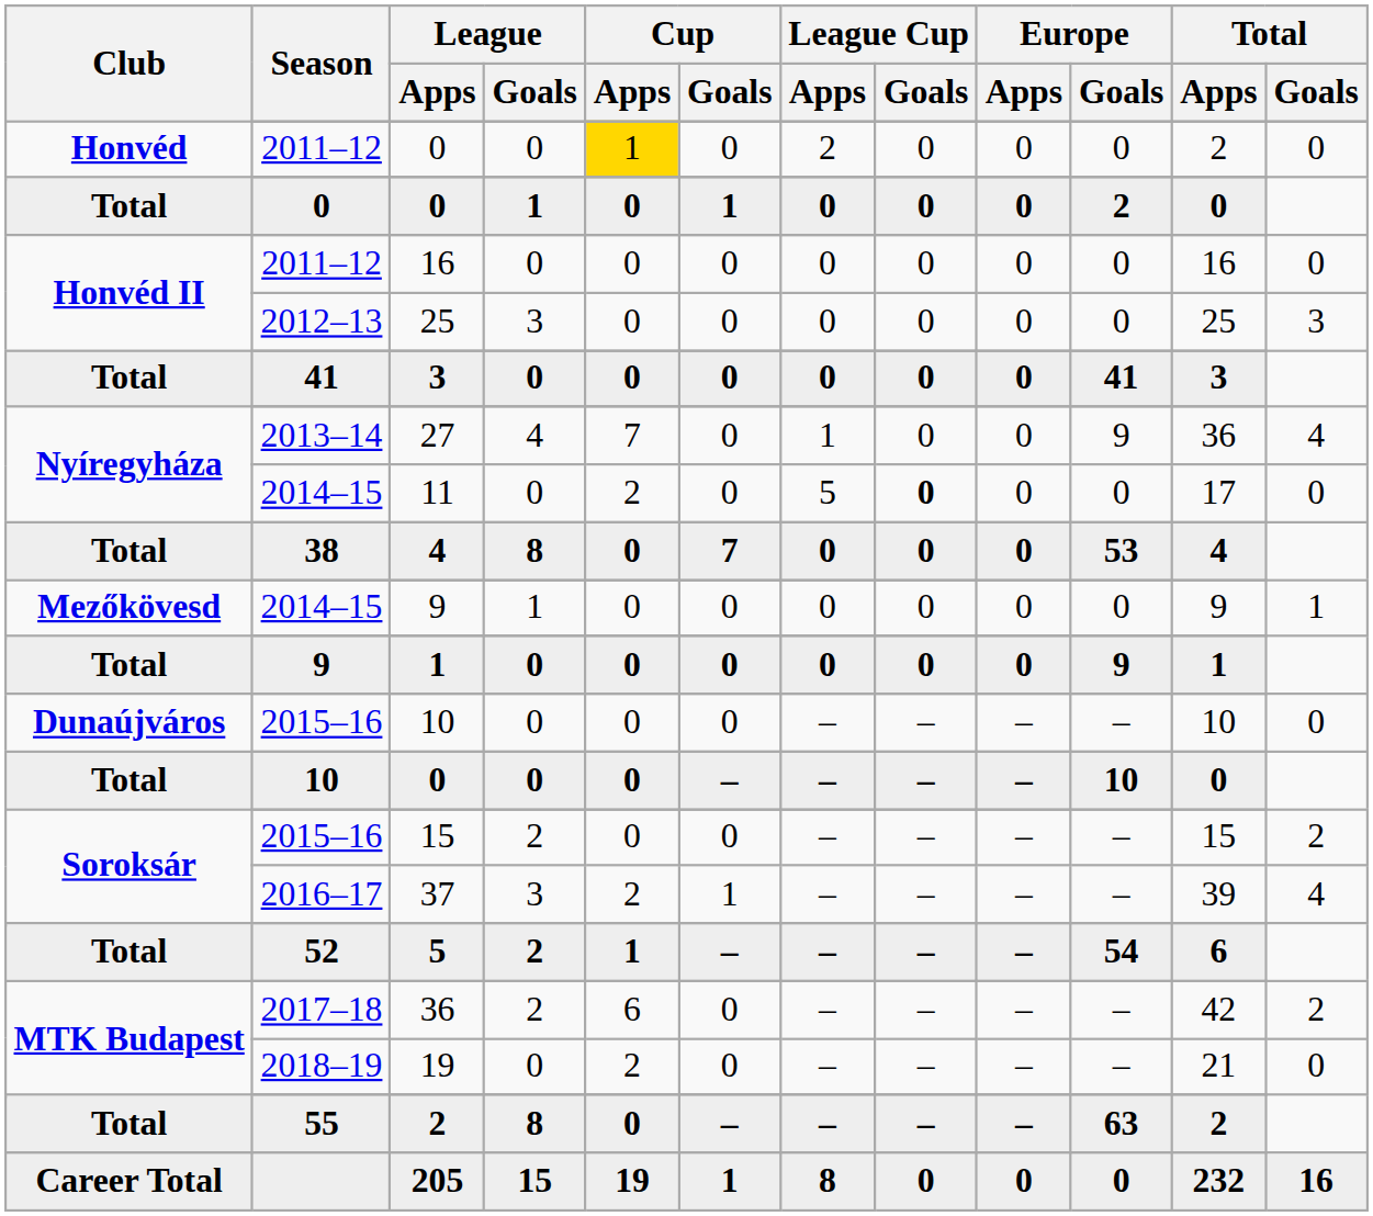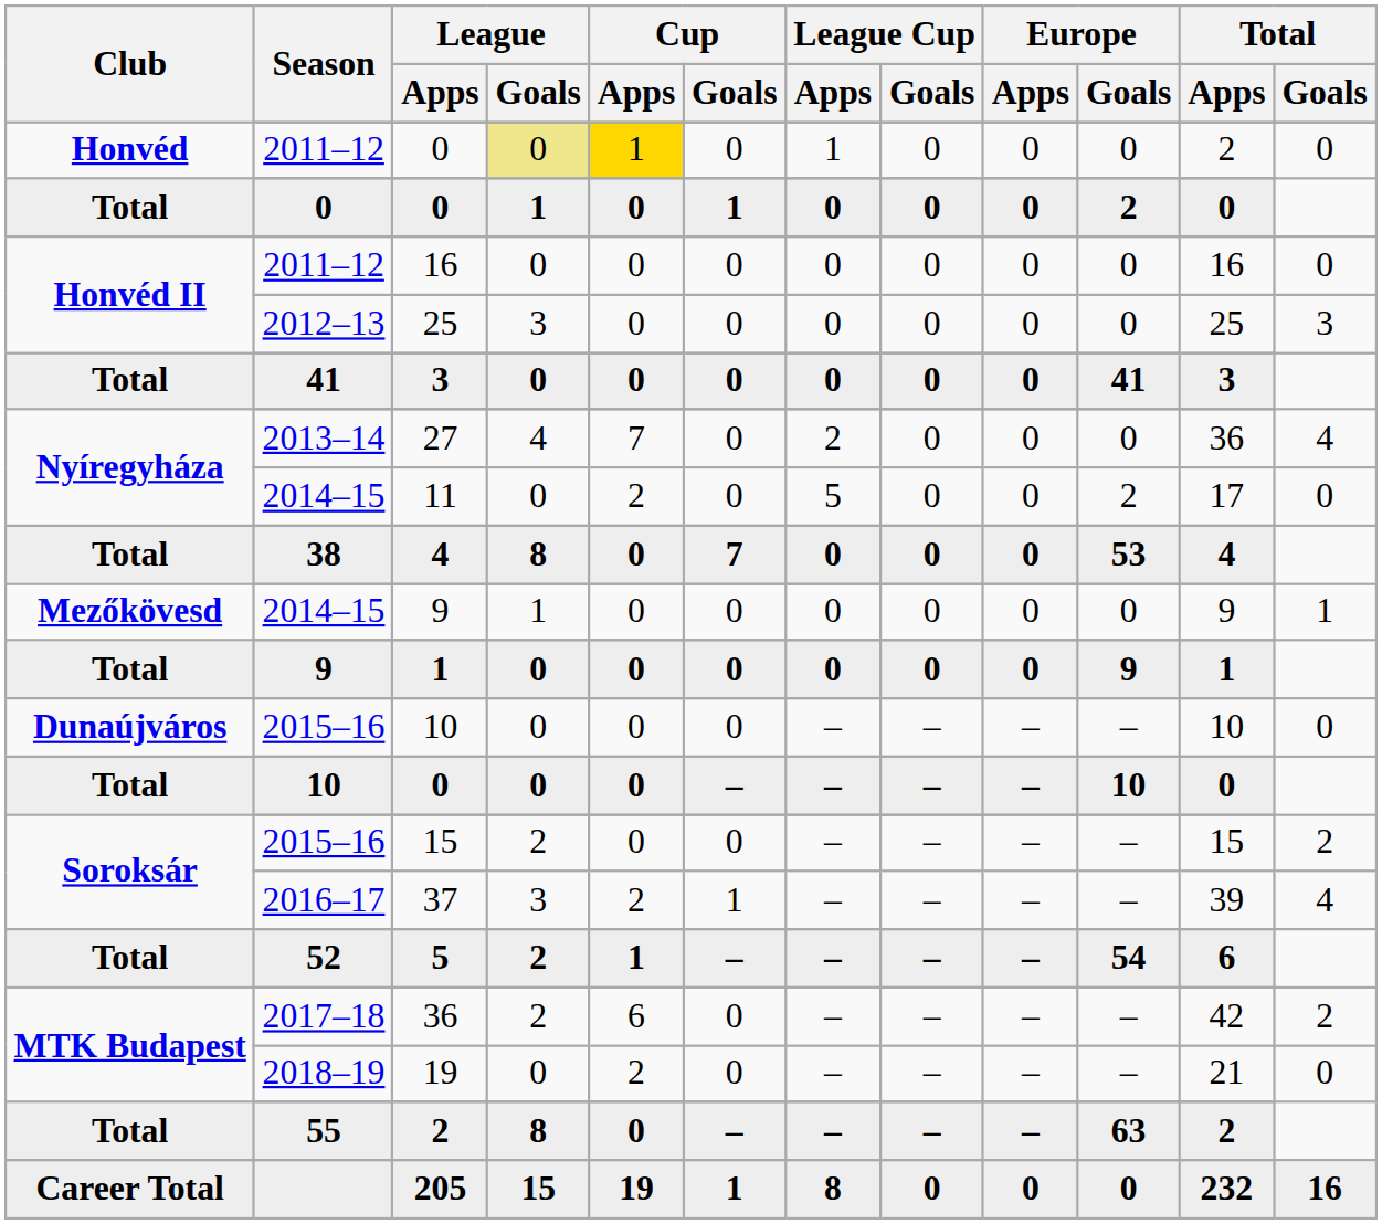 <table class="wikitable" style="font-size:90%; text-align: center;">
 <tr>
 <th rowspan="2">Club</th>
 <th rowspan="2">Season</th>
 <th colspan="2">League</th>
 <th colspan="2">Cup</th>
 <th colspan="2">League Cup</th>
 <th colspan="2">Europe</th>
 <th colspan="2">Total</th>
 </tr>
 <tr>
 <th>Apps</th>
 <th>Goals</th>
 <th>Apps</th>
 <th>Goals</th>
 <th>Apps</th>
 <th>Goals</th>
 <th>Apps</th>
 <th>Goals</th>
 <th>Apps</th>
 <th>Goals</th>
 </tr>
 <tr ||-||-||-|->
 <td rowspan="3" valign="center"><strong><a href='#'>Honvéd</a></strong></td>
 </tr>
 <tr>
 <td><a href='#'>2011–12</a></td>
 <td>0</td>
-<td>0</td>
+<td style="background: khaki;">0</td>
 <td style="background: gold;">1</td>
 <td>0</td>
-<td>2</td>
+<td>1</td>
 <td>0</td>
 <td>0</td>
 <td>0</td>
 <td>2</td>
 <td>0</td>
 </tr>
 <tr>
 </tr>
 <tr style="font-weight:bold; background-color:#eeeeee;">
 <td>Total</td>
 <td>0</td>
 <td>0</td>
 <td>1</td>
 <td>0</td>
 <td>1</td>
 <td>0</td>
 <td>0</td>
 <td>0</td>
 <td>2</td>
 <td>0</td>
 </tr>
 <tr>
 <td rowspan="4" valign="center"><strong><a href='#'>Honvéd II</a></strong></td>
 </tr>
 <tr>
 <td><a href='#'>2011–12</a></td>
 <td>16</td>
 <td>0</td>
 <td>0</td>
 <td>0</td>
 <td>0</td>
 <td>0</td>
 <td>0</td>
 <td>0</td>
 <td>16</td>
 <td>0</td>
 </tr>
 <tr>
 <td><a href='#'>2012–13</a></td>
 <td>25</td>
 <td>3</td>
 <td>0</td>
 <td>0</td>
 <td>0</td>
 <td>0</td>
 <td>0</td>
 <td>0</td>
 <td>25</td>
 <td>3</td>
 </tr>
 <tr>
 </tr>
 <tr style="font-weight:bold; background-color:#eeeeee;">
 <td>Total</td>
 <td>41</td>
 <td>3</td>
 <td>0</td>
 <td>0</td>
 <td>0</td>
 <td>0</td>
 <td>0</td>
 <td>0</td>
 <td>41</td>
 <td>3</td>
 </tr>
 <tr>
 <td rowspan="4" valign="center"><strong><a href='#'>Nyíregyháza</a></strong></td>
 </tr>
 <tr>
 <td><a href='#'>2013–14</a></td>
 <td>27</td>
 <td>4</td>
 <td>7</td>
 <td>0</td>
-<td>1</td>
+<td>2</td>
 <td>0</td>
 <td>0</td>
-<td>9</td>
+<td>0</td>
 <td>36</td>
 <td>4</td>
 </tr>
 <tr>
 <td><a href='#'>2014–15</a></td>
 <td>11</td>
 <td>0</td>
 <td>2</td>
 <td>0</td>
 <td>5</td>
-<td><strong>0</strong></td>
 <td>0</td>
 <td>0</td>
+<td>2</td>
 <td>17</td>
 <td>0</td>
 </tr>
 <tr>
 </tr>
 <tr style="font-weight:bold; background-color:#eeeeee;">
 <td>Total</td>
 <td>38</td>
 <td>4</td>
 <td>8</td>
 <td>0</td>
 <td>7</td>
 <td>0</td>
 <td>0</td>
 <td>0</td>
 <td>53</td>
 <td>4</td>
 </tr>
 <tr>
 <td rowspan="3" valign="center"><strong><a href='#'>Mezőkövesd</a></strong></td>
 </tr>
 <tr>
 <td><a href='#'>2014–15</a></td>
 <td>9</td>
 <td>1</td>
 <td>0</td>
 <td>0</td>
 <td>0</td>
 <td>0</td>
 <td>0</td>
 <td>0</td>
 <td>9</td>
 <td>1</td>
 </tr>
 <tr>
 </tr>
 <tr style="font-weight:bold; background-color:#eeeeee;">
 <td>Total</td>
 <td>9</td>
 <td>1</td>
 <td>0</td>
 <td>0</td>
 <td>0</td>
 <td>0</td>
 <td>0</td>
 <td>0</td>
 <td>9</td>
 <td>1</td>
 </tr>
 <tr>
 <td rowspan="3" valign="center"><strong><a href='#'>Dunaújváros</a></strong></td>
 </tr>
 <tr>
 <td><a href='#'>2015–16</a></td>
 <td>10</td>
 <td>0</td>
 <td>0</td>
 <td>0</td>
 <td>–</td>
 <td>–</td>
 <td>–</td>
 <td>–</td>
 <td>10</td>
 <td>0</td>
 </tr>
 <tr>
 </tr>
 <tr style="font-weight:bold; background-color:#eeeeee;">
 <td>Total</td>
 <td>10</td>
 <td>0</td>
 <td>0</td>
 <td>0</td>
 <td>–</td>
 <td>–</td>
 <td>–</td>
 <td>–</td>
 <td>10</td>
 <td>0</td>
 </tr>
 <tr>
 <td rowspan="4" valign="center"><strong><a href='#'>Soroksár</a></strong></td>
 </tr>
 <tr>
 <td><a href='#'>2015–16</a></td>
 <td>15</td>
 <td>2</td>
 <td>0</td>
 <td>0</td>
 <td>–</td>
 <td>–</td>
 <td>–</td>
 <td>–</td>
 <td>15</td>
 <td>2</td>
 </tr>
 <tr>
 <td><a href='#'>2016–17</a></td>
 <td>37</td>
 <td>3</td>
 <td>2</td>
 <td>1</td>
 <td>–</td>
 <td>–</td>
 <td>–</td>
 <td>–</td>
 <td>39</td>
 <td>4</td>
 </tr>
 <tr>
 </tr>
 <tr style="font-weight:bold; background-color:#eeeeee;">
 <td>Total</td>
 <td>52</td>
 <td>5</td>
 <td>2</td>
 <td>1</td>
 <td>–</td>
 <td>–</td>
 <td>–</td>
 <td>–</td>
 <td>54</td>
 <td>6</td>
 </tr>
 <tr>
 <td rowspan="4" valign="center"><strong><a href='#'>MTK Budapest</a></strong></td>
 </tr>
 <tr>
 <td><a href='#'>2017–18</a></td>
 <td>36</td>
 <td>2</td>
 <td>6</td>
 <td>0</td>
 <td>–</td>
 <td>–</td>
 <td>–</td>
 <td>–</td>
 <td>42</td>
 <td>2</td>
 </tr>
 <tr>
 <td><a href='#'>2018–19</a></td>
 <td>19</td>
 <td>0</td>
 <td>2</td>
 <td>0</td>
 <td>–</td>
 <td>–</td>
 <td>–</td>
 <td>–</td>
 <td>21</td>
 <td>0</td>
 </tr>
 <tr>
 </tr>
 <tr style="font-weight:bold; background-color:#eeeeee;">
 <td>Total</td>
 <td>55</td>
 <td>2</td>
 <td>8</td>
 <td>0</td>
 <td>–</td>
 <td>–</td>
 <td>–</td>
 <td>–</td>
 <td>63</td>
 <td>2</td>
 </tr>
 <tr>
 </tr>
 <tr style="font-weight:bold; background-color:#eeeeee;">
 <td rowspan="1" valign="top"><strong>Career Total</strong></td>
 <td></td>
 <td><strong>205</strong></td>
 <td><strong>15</strong></td>
 <td><strong>19</strong></td>
 <td><strong>1</strong></td>
 <td><strong>8</strong></td>
 <td><strong>0</strong></td>
 <td><strong>0</strong></td>
 <td><strong>0</strong></td>
 <td><strong>232</strong></td>
 <td><strong>16</strong></td>
 </tr>
 </table>
